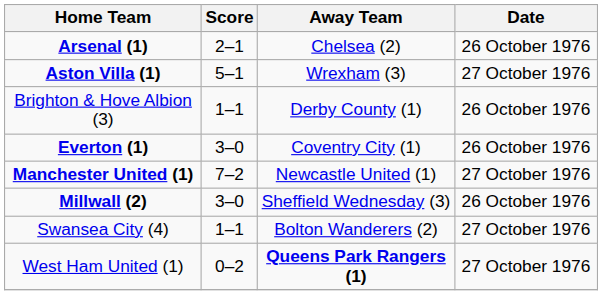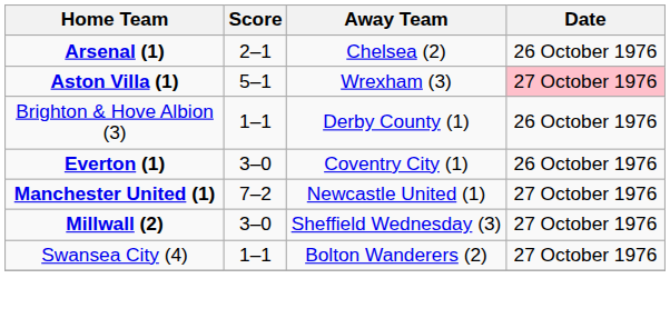 <table class="wikitable" style="text-align:center;">
 <tr>
 <th width=175>Home Team</th>
 <th width=20>Score</th>
 <th width=175>Away Team</th>
 <th width= 125>Date</th>
 </tr>
 <tr>
 <td><strong><a href='#'>Arsenal</a> (1)</strong></td>
 <td>2–1</td>
 <td><a href='#'>Chelsea</a> (2)</td>
 <td>26 October 1976</td>
 </tr>
 <tr>
 <td><strong><a href='#'>Aston Villa</a> (1)</strong></td>
 <td>5–1</td>
 <td><a href='#'>Wrexham</a> (3)</td>
-<td>27 October 1976</td>
+<td style="background: pink;">27 October 1976</td>
 </tr>
 <tr>
 <td><a href='#'>Brighton & Hove Albion</a> (3)</td>
 <td>1–1</td>
 <td><a href='#'>Derby County</a> (1)</td>
 <td>26 October 1976</td>
 </tr>
 <tr>
 <td><strong><a href='#'>Everton</a> (1)</strong></td>
 <td>3–0</td>
 <td><a href='#'>Coventry City</a> (1)</td>
 <td>26 October 1976</td>
 </tr>
 <tr>
 <td><strong><a href='#'>Manchester United</a> (1)</strong></td>
 <td>7–2</td>
 <td><a href='#'>Newcastle United</a> (1)</td>
 <td>27 October 1976</td>
 </tr>
 <tr>
 <td><strong><a href='#'>Millwall</a> (2)</strong></td>
 <td>3–0</td>
 <td><a href='#'>Sheffield Wednesday</a> (3)</td>
-<td>26 October 1976</td>
+<td>27 October 1976</td>
 </tr>
 <tr>
 <td><a href='#'>Swansea City</a> (4)</td>
 <td>1–1</td>
 <td><a href='#'>Bolton Wanderers</a> (2)</td>
 <td>27 October 1976</td>
 </tr>
 <tr>
-<td><a href='#'>West Ham United</a> (1)</td>
-<td>0–2</td>
-<td><strong><a href='#'>Queens Park Rangers</a> (1)</strong></td>
-<td>27 October 1976</td>
-</tr>
-<tr>
 </tr>
 </table>
